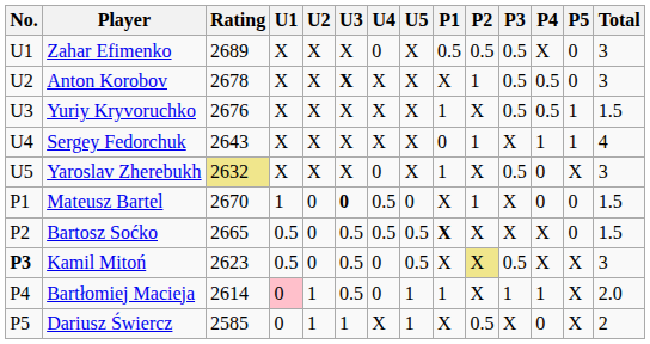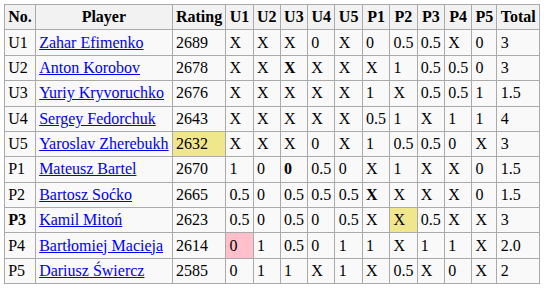 <table class="wikitable">
 <tr>
 <th>No.</th>
 <th>Player</th>
 <th>Rating</th>
 <th>U1</th>
 <th>U2</th>
 <th>U3</th>
 <th>U4</th>
 <th>U5</th>
 <th>P1</th>
 <th>P2</th>
 <th>P3</th>
 <th>P4</th>
 <th>P5</th>
 <th>Total</th>
 </tr>
 <tr>
 <td>U1</td>
 <td><a href='#'>Zahar Efimenko</a></td>
 <td>2689</td>
 <td>X</td>
 <td>X</td>
 <td>X</td>
 <td>0</td>
 <td>X</td>
-<td>0.5</td>
+<td>0</td>
 <td>0.5</td>
 <td>0.5</td>
 <td>X</td>
 <td>0</td>
 <td>3</td>
 </tr>
 <tr>
 <td>U2</td>
 <td><a href='#'>Anton Korobov</a></td>
 <td>2678</td>
 <td>X</td>
 <td>X</td>
 <td><strong>X</strong></td>
 <td>X</td>
 <td>X</td>
 <td>X</td>
 <td>1</td>
 <td>0.5</td>
 <td>0.5</td>
 <td>0</td>
 <td>3</td>
 </tr>
 <tr>
 <td>U3</td>
 <td><a href='#'>Yuriy Kryvoruchko</a></td>
 <td>2676</td>
 <td>X</td>
 <td>X</td>
 <td>X</td>
 <td>X</td>
 <td>X</td>
 <td>1</td>
 <td>X</td>
 <td>0.5</td>
 <td>0.5</td>
 <td>1</td>
 <td>1.5</td>
 </tr>
 <tr>
 <td>U4</td>
 <td><a href='#'>Sergey Fedorchuk</a></td>
 <td>2643</td>
 <td>X</td>
 <td>X</td>
 <td>X</td>
 <td>X</td>
 <td>X</td>
-<td>0</td>
+<td>0.5</td>
 <td>1</td>
 <td>X</td>
 <td>1</td>
 <td>1</td>
 <td>4</td>
 </tr>
 <tr>
 <td>U5</td>
 <td><a href='#'>Yaroslav Zherebukh</a></td>
 <td style="background: khaki;">2632</td>
 <td>X</td>
 <td>X</td>
 <td>X</td>
 <td>0</td>
 <td>X</td>
 <td>1</td>
-<td>X</td>
+<td>0.5</td>
 <td>0.5</td>
 <td>0</td>
 <td>X</td>
 <td>3</td>
 </tr>
 <tr>
 <td>P1</td>
 <td><a href='#'>Mateusz Bartel</a></td>
 <td>2670</td>
 <td>1</td>
 <td>0</td>
 <td><strong>0</strong></td>
 <td>0.5</td>
 <td>0</td>
 <td>X</td>
 <td>1</td>
 <td>X</td>
-<td>0</td>
+<td>X</td>
 <td>0</td>
 <td>1.5</td>
 </tr>
 <tr>
 <td>P2</td>
 <td><a href='#'>Bartosz Soćko</a></td>
 <td>2665</td>
 <td>0.5</td>
 <td>0</td>
 <td>0.5</td>
 <td>0.5</td>
 <td>0.5</td>
 <td><strong>X</strong></td>
 <td>X</td>
 <td>X</td>
 <td>X</td>
 <td>0</td>
 <td>1.5</td>
 </tr>
 <tr>
 <td><strong>P3</strong></td>
 <td><a href='#'>Kamil Mitoń</a></td>
 <td>2623</td>
 <td>0.5</td>
 <td>0</td>
 <td>0.5</td>
 <td>0</td>
 <td>0.5</td>
 <td>X</td>
 <td style="background: khaki;">X</td>
 <td>0.5</td>
 <td>X</td>
 <td>X</td>
 <td>3</td>
 </tr>
 <tr>
 <td>P4</td>
 <td><a href='#'>Bartłomiej Macieja</a></td>
 <td>2614</td>
 <td style="background: pink;">0</td>
 <td>1</td>
 <td>0.5</td>
 <td>0</td>
 <td>1</td>
 <td>1</td>
 <td>X</td>
 <td>1</td>
 <td>1</td>
 <td>X</td>
 <td>2.0</td>
 </tr>
 <tr>
 <td>P5</td>
 <td><a href='#'>Dariusz Świercz</a></td>
 <td>2585</td>
 <td>0</td>
 <td>1</td>
 <td>1</td>
 <td>X</td>
 <td>1</td>
 <td>X</td>
 <td>0.5</td>
 <td>X</td>
 <td>0</td>
 <td>X</td>
 <td>2</td>
 </tr>
 </table>
